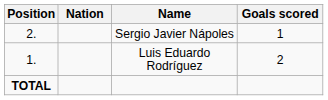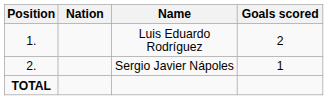 <table class="wikitable" style="font-size: 95%; text-align: center;">
 <tr>
 <th width=60>Position</th>
 <th width=60>Nation</th>
 <th width=150>Name</th>
 <th width=100>Goals scored</th>
 </tr>
 <tr>
+<td>1.</td>
+<td></td>
+<td>Luis Eduardo Rodríguez</td>
+<td>2</td>
+</tr>
+<tr>
 <td>2.</td>
 <td></td>
 <td>Sergio Javier Nápoles</td>
 <td>1</td>
-</tr>
-<tr>
-<td>1.</td>
-<td></td>
-<td>Luis Eduardo Rodríguez</td>
-<td>2</td>
 </tr>
 <tr>
 <td><strong>TOTAL</strong></td>
 <td></td>
 <td></td>
 <td></td>
 </tr>
 </table>
